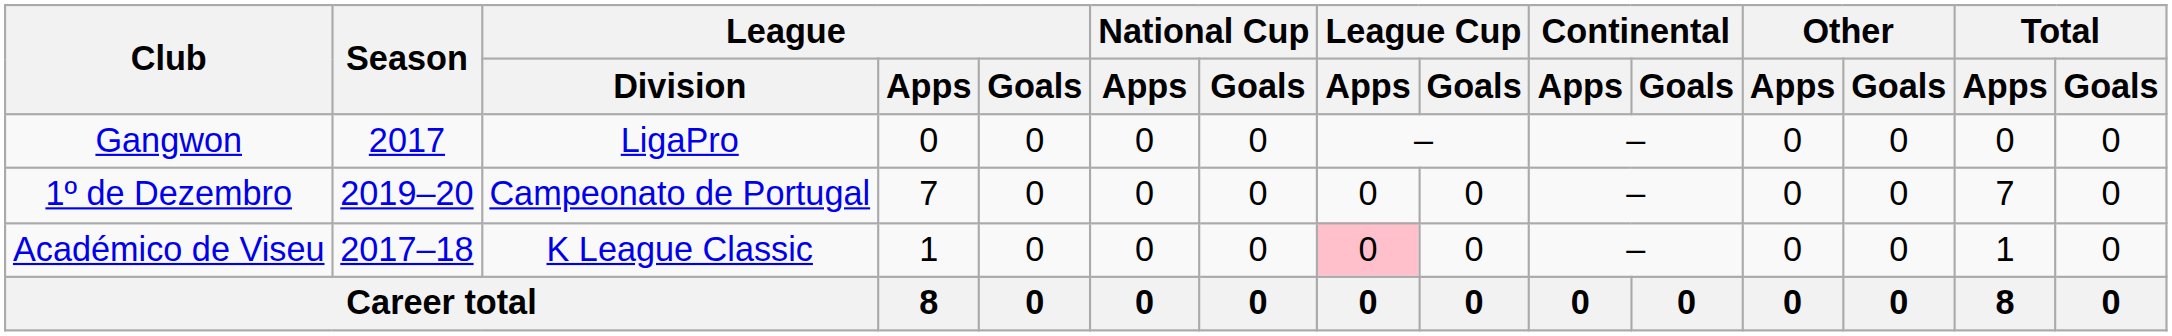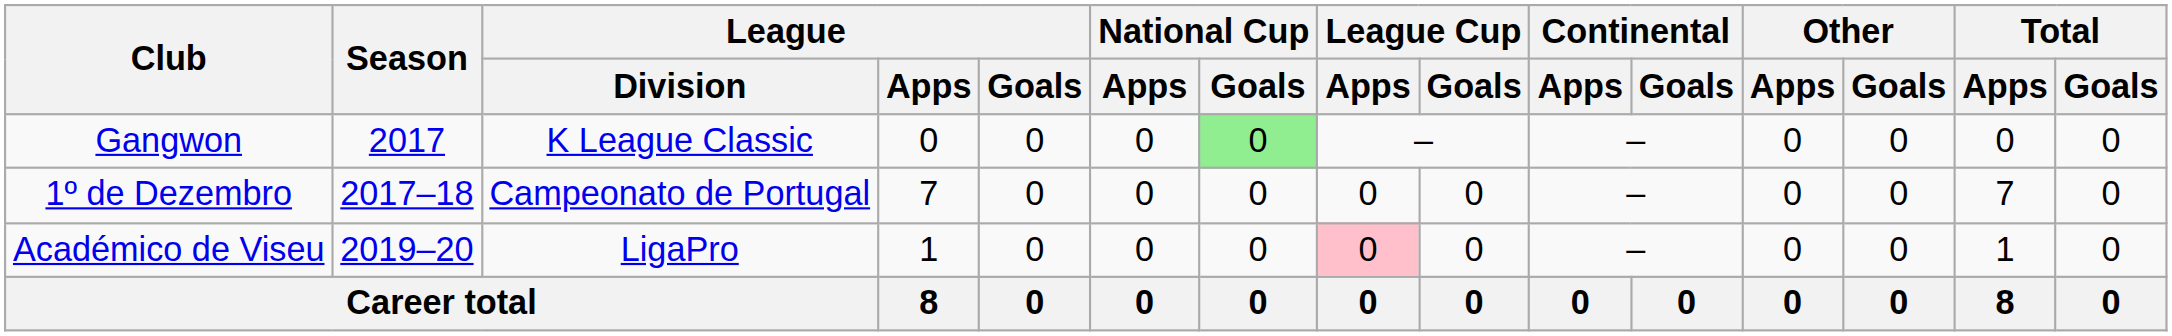 <table class="wikitable" style="text-align: center">
 <tr>
 <th rowspan="2">Club</th>
 <th rowspan="2">Season</th>
 <th colspan="3">League</th>
 <th colspan="2">National Cup</th>
 <th colspan="2">League Cup</th>
 <th colspan="2">Continental</th>
 <th colspan="2">Other</th>
 <th colspan="2">Total</th>
 </tr>
 <tr>
 <th>Division</th>
 <th>Apps</th>
 <th>Goals</th>
 <th>Apps</th>
 <th>Goals</th>
 <th>Apps</th>
 <th>Goals</th>
 <th>Apps</th>
 <th>Goals</th>
 <th>Apps</th>
 <th>Goals</th>
 <th>Apps</th>
 <th>Goals</th>
 </tr>
 <tr>
 <td><a href='#'>Gangwon</a></td>
 <td><a href='#'>2017</a></td>
-<td><a href='#'>LigaPro</a></td>
+<td><a href='#'>K League Classic</a></td>
 <td>0</td>
 <td>0</td>
 <td>0</td>
-<td>0</td>
+<td style="background: lightgreen;">0</td>
 <td colspan="2">–</td>
 <td colspan="2">–</td>
 <td>0</td>
 <td>0</td>
 <td>0</td>
 <td>0</td>
 </tr>
 <tr>
 <td><a href='#'>1º de Dezembro</a></td>
-<td><a href='#'>2019–20</a></td>
+<td><a href='#'>2017–18</a></td>
 <td><a href='#'>Campeonato de Portugal</a></td>
 <td>7</td>
 <td>0</td>
 <td>0</td>
 <td>0</td>
 <td>0</td>
 <td>0</td>
 <td colspan="2">–</td>
 <td>0</td>
 <td>0</td>
 <td>7</td>
 <td>0</td>
 </tr>
 <tr>
 <td><a href='#'>Académico de Viseu</a></td>
-<td><a href='#'>2017–18</a></td>
-<td><a href='#'>K League Classic</a></td>
+<td><a href='#'>2019–20</a></td>
+<td><a href='#'>LigaPro</a></td>
 <td>1</td>
 <td>0</td>
 <td>0</td>
 <td>0</td>
 <td style="background: pink;">0</td>
 <td>0</td>
 <td colspan="2">–</td>
 <td>0</td>
 <td>0</td>
 <td>1</td>
 <td>0</td>
 </tr>
 <tr>
 <th colspan=3>Career total</th>
 <th>8</th>
 <th>0</th>
 <th>0</th>
 <th>0</th>
 <th>0</th>
 <th>0</th>
 <th>0</th>
 <th>0</th>
 <th>0</th>
 <th>0</th>
 <th>8</th>
 <th>0</th>
 </tr>
 </table>
